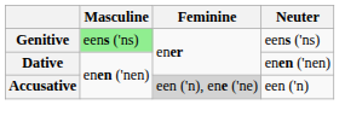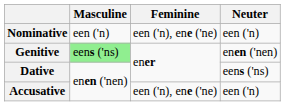 <table class="wikitable">
 <tr>
 <th></th>
 <th>Masculine</th>
 <th>Feminine</th>
 <th>Neuter</th>
 </tr>
 <tr>
+<th>Nominative</th>
+<td>een ('n)</td>
+<td>een ('n), en<strong>e</strong> ('ne)</td>
+<td>een ('n)</td>
+</tr>
+<tr>
 <th>Genitive</th>
 <td style="background: lightgreen;">een<strong>s</strong> ('ns)</td>
 <td rowspan="2">en<strong>er</strong></td>
-<td>een<strong>s</strong> ('ns)</td>
+<td>en<strong>en</strong> ('nen)</td>
 </tr>
 <tr>
 <th>Dative</th>
 <td rowspan="2">en<strong>en</strong> ('nen)</td>
-<td>en<strong>en</strong> ('nen)</td>
+<td>een<strong>s</strong> ('ns)</td>
 </tr>
 <tr>
 <th>Accusative</th>
-<td style="background: lightgrey;">een ('n), en<strong>e</strong> ('ne)</td>
+<td>een ('n), en<strong>e</strong> ('ne)</td>
 <td>een ('n)</td>
 </tr>
 </table>
